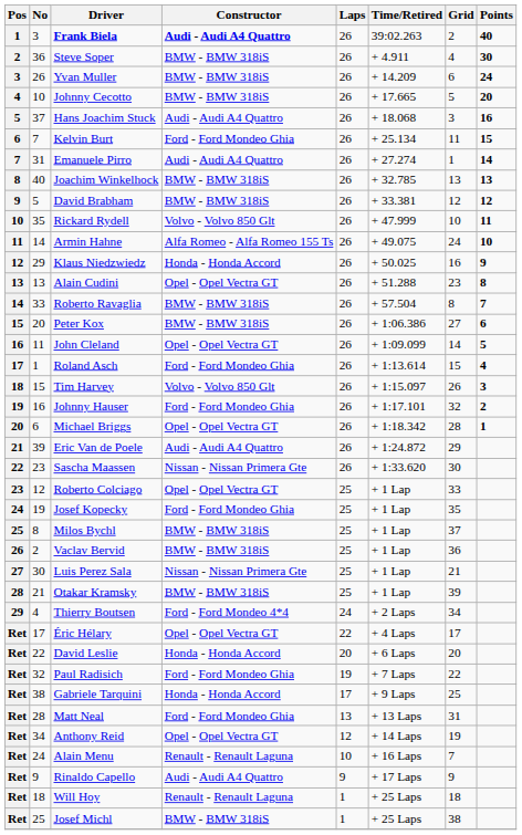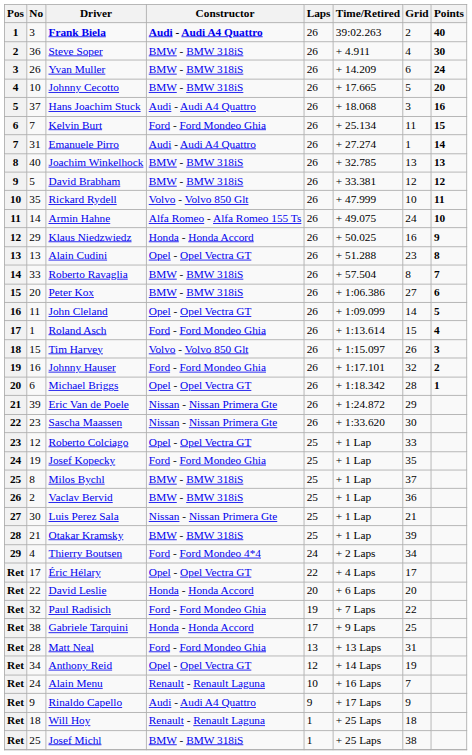 <table class="wikitable" style="font-size: 85%;">
 <tr>
 <th>Pos</th>
 <th>No</th>
 <th>Driver</th>
 <th>Constructor</th>
 <th>Laps</th>
 <th>Time/Retired</th>
 <th>Grid</th>
 <th>Points</th>
 </tr>
 <tr>
 <th>1</th>
 <td>3</td>
 <td> <strong><a href='#'>Frank Biela</a></strong></td>
 <td><strong><a href='#'>Audi</a> - <a href='#'>Audi A4 Quattro</a></strong></td>
 <td>26</td>
 <td>39:02.263</td>
 <td>2</td>
 <td><strong>40</strong></td>
 </tr>
 <tr>
 <th>2</th>
 <td>36</td>
 <td> <a href='#'>Steve Soper</a></td>
 <td><a href='#'>BMW</a> - <a href='#'>BMW 318iS</a></td>
 <td>26</td>
 <td>+ 4.911</td>
 <td>4</td>
 <td><strong>30</strong></td>
 </tr>
 <tr>
 <th>3</th>
 <td>26</td>
 <td> <a href='#'>Yvan Muller</a></td>
 <td><a href='#'>BMW</a> - <a href='#'>BMW 318iS</a></td>
 <td>26</td>
 <td>+ 14.209</td>
 <td>6</td>
 <td><strong>24</strong></td>
 </tr>
 <tr>
 <th>4</th>
 <td>10</td>
 <td> <a href='#'>Johnny Cecotto</a></td>
 <td><a href='#'>BMW</a> - <a href='#'>BMW 318iS</a></td>
 <td>26</td>
 <td>+ 17.665</td>
 <td>5</td>
 <td><strong>20</strong></td>
 </tr>
 <tr>
 <th>5</th>
 <td>37</td>
 <td> <a href='#'>Hans Joachim Stuck</a></td>
 <td><a href='#'>Audi</a> - <a href='#'>Audi A4 Quattro</a></td>
 <td>26</td>
 <td>+ 18.068</td>
 <td>3</td>
 <td><strong>16</strong></td>
 </tr>
 <tr>
 <th>6</th>
 <td>7</td>
 <td> <a href='#'>Kelvin Burt</a></td>
 <td><a href='#'>Ford</a> - <a href='#'>Ford Mondeo Ghia</a></td>
 <td>26</td>
 <td>+ 25.134</td>
 <td>11</td>
 <td><strong>15</strong></td>
 </tr>
 <tr>
 <th>7</th>
 <td>31</td>
 <td> <a href='#'>Emanuele Pirro</a></td>
 <td><a href='#'>Audi</a> - <a href='#'>Audi A4 Quattro</a></td>
 <td>26</td>
 <td>+ 27.274</td>
 <td>1</td>
 <td><strong>14</strong></td>
 </tr>
 <tr>
 <th>8</th>
 <td>40</td>
 <td> <a href='#'>Joachim Winkelhock</a></td>
 <td><a href='#'>BMW</a> - <a href='#'>BMW 318iS</a></td>
 <td>26</td>
 <td>+ 32.785</td>
 <td>13</td>
 <td><strong>13</strong></td>
 </tr>
 <tr>
 <th>9</th>
 <td>5</td>
 <td> <a href='#'>David Brabham</a></td>
 <td><a href='#'>BMW</a> - <a href='#'>BMW 318iS</a></td>
 <td>26</td>
 <td>+ 33.381</td>
 <td>12</td>
 <td><strong>12</strong></td>
 </tr>
 <tr>
 <th>10</th>
 <td>35</td>
 <td> <a href='#'>Rickard Rydell</a></td>
 <td><a href='#'>Volvo</a> - <a href='#'>Volvo 850 Glt</a></td>
 <td>26</td>
 <td>+ 47.999</td>
 <td>10</td>
 <td><strong>11</strong></td>
 </tr>
 <tr>
 <th>11</th>
 <td>14</td>
 <td> <a href='#'>Armin Hahne</a></td>
 <td><a href='#'>Alfa Romeo</a> - <a href='#'>Alfa Romeo 155 Ts</a></td>
 <td>26</td>
 <td>+ 49.075</td>
 <td>24</td>
 <td><strong>10</strong></td>
 </tr>
 <tr>
 <th>12</th>
 <td>29</td>
 <td> <a href='#'>Klaus Niedzwiedz</a></td>
 <td><a href='#'>Honda</a> - <a href='#'>Honda Accord</a></td>
 <td>26</td>
 <td>+ 50.025</td>
 <td>16</td>
 <td><strong>9</strong></td>
 </tr>
 <tr>
 <th>13</th>
 <td>13</td>
 <td> <a href='#'>Alain Cudini</a></td>
 <td><a href='#'>Opel</a> - <a href='#'>Opel Vectra GT</a></td>
 <td>26</td>
 <td>+ 51.288</td>
 <td>23</td>
 <td><strong>8</strong></td>
 </tr>
 <tr>
 <th>14</th>
 <td>33</td>
 <td> <a href='#'>Roberto Ravaglia</a></td>
 <td><a href='#'>BMW</a> - <a href='#'>BMW 318iS</a></td>
 <td>26</td>
 <td>+ 57.504</td>
 <td>8</td>
 <td><strong>7</strong></td>
 </tr>
 <tr>
 <th>15</th>
 <td>20</td>
 <td> <a href='#'>Peter Kox</a></td>
 <td><a href='#'>BMW</a> - <a href='#'>BMW 318iS</a></td>
 <td>26</td>
 <td>+ 1:06.386</td>
 <td>27</td>
 <td><strong>6</strong></td>
 </tr>
 <tr>
 <th>16</th>
 <td>11</td>
 <td> <a href='#'>John Cleland</a></td>
 <td><a href='#'>Opel</a> - <a href='#'>Opel Vectra GT</a></td>
 <td>26</td>
 <td>+ 1:09.099</td>
 <td>14</td>
 <td><strong>5</strong></td>
 </tr>
 <tr>
 <th>17</th>
 <td>1</td>
 <td> <a href='#'>Roland Asch</a></td>
 <td><a href='#'>Ford</a> - <a href='#'>Ford Mondeo Ghia</a></td>
 <td>26</td>
 <td>+ 1:13.614</td>
 <td>15</td>
 <td><strong>4</strong></td>
 </tr>
 <tr>
 <th>18</th>
 <td>15</td>
 <td> <a href='#'>Tim Harvey</a></td>
 <td><a href='#'>Volvo</a> - <a href='#'>Volvo 850 Glt</a></td>
 <td>26</td>
 <td>+ 1:15.097</td>
 <td>26</td>
 <td><strong>3</strong></td>
 </tr>
 <tr>
 <th>19</th>
 <td>16</td>
 <td> <a href='#'>Johnny Hauser</a></td>
 <td><a href='#'>Ford</a> - <a href='#'>Ford Mondeo Ghia</a></td>
 <td>26</td>
 <td>+ 1:17.101</td>
 <td>32</td>
 <td><strong>2</strong></td>
 </tr>
 <tr>
 <th>20</th>
 <td>6</td>
 <td> <a href='#'>Michael Briggs</a></td>
 <td><a href='#'>Opel</a> - <a href='#'>Opel Vectra GT</a></td>
 <td>26</td>
 <td>+ 1:18.342</td>
 <td>28</td>
 <td><strong>1</strong></td>
 </tr>
 <tr>
 <th>21</th>
 <td>39</td>
 <td> <a href='#'>Eric Van de Poele</a></td>
-<td><a href='#'>Audi</a> - <a href='#'>Audi A4 Quattro</a></td>
+<td><a href='#'>Nissan</a> - <a href='#'>Nissan Primera Gte</a></td>
 <td>26</td>
 <td>+ 1:24.872</td>
 <td>29</td>
 <td> </td>
 </tr>
 <tr>
 <th>22</th>
 <td>23</td>
 <td> <a href='#'>Sascha Maassen</a></td>
 <td><a href='#'>Nissan</a> - <a href='#'>Nissan Primera Gte</a></td>
 <td>26</td>
 <td>+ 1:33.620</td>
 <td>30</td>
 <td> </td>
 </tr>
 <tr>
 <th>23</th>
 <td>12</td>
 <td> <a href='#'>Roberto Colciago</a></td>
 <td><a href='#'>Opel</a> - <a href='#'>Opel Vectra GT</a></td>
 <td>25</td>
 <td>+ 1 Lap</td>
 <td>33</td>
 <td> </td>
 </tr>
 <tr>
 <th>24</th>
 <td>19</td>
 <td> <a href='#'>Josef Kopecky</a></td>
 <td><a href='#'>Ford</a> - <a href='#'>Ford Mondeo Ghia</a></td>
 <td>25</td>
 <td>+ 1 Lap</td>
 <td>35</td>
 <td> </td>
 </tr>
 <tr>
 <th>25</th>
 <td>8</td>
 <td> <a href='#'>Milos Bychl</a></td>
 <td><a href='#'>BMW</a> - <a href='#'>BMW 318iS</a></td>
 <td>25</td>
 <td>+ 1 Lap</td>
 <td>37</td>
 <td> </td>
 </tr>
 <tr>
 <th>26</th>
 <td>2</td>
 <td> <a href='#'>Vaclav Bervid</a></td>
 <td><a href='#'>BMW</a> - <a href='#'>BMW 318iS</a></td>
 <td>25</td>
 <td>+ 1 Lap</td>
 <td>36</td>
 <td> </td>
 </tr>
 <tr>
 <th>27</th>
 <td>30</td>
 <td> <a href='#'>Luis Perez Sala</a></td>
 <td><a href='#'>Nissan</a> - <a href='#'>Nissan Primera Gte</a></td>
 <td>25</td>
 <td>+ 1 Lap</td>
 <td>21</td>
 <td> </td>
 </tr>
 <tr>
 <th>28</th>
 <td>21</td>
 <td> <a href='#'>Otakar Kramsky</a></td>
 <td><a href='#'>BMW</a> - <a href='#'>BMW 318iS</a></td>
 <td>25</td>
 <td>+ 1 Lap</td>
 <td>39</td>
 <td> </td>
 </tr>
 <tr>
 <th>29</th>
 <td>4</td>
 <td> <a href='#'>Thierry Boutsen</a></td>
 <td><a href='#'>Ford</a> - <a href='#'>Ford Mondeo 4*4</a></td>
 <td>24</td>
 <td>+ 2 Laps</td>
 <td>34</td>
 <td> </td>
 </tr>
 <tr>
 <th>Ret</th>
 <td>17</td>
 <td> <a href='#'>Éric Hélary</a></td>
 <td><a href='#'>Opel</a> - <a href='#'>Opel Vectra GT</a></td>
 <td>22</td>
 <td>+ 4 Laps</td>
 <td>17</td>
 <td> </td>
 </tr>
 <tr>
 <th>Ret</th>
 <td>22</td>
 <td> <a href='#'>David Leslie</a></td>
 <td><a href='#'>Honda</a> - <a href='#'>Honda Accord</a></td>
 <td>20</td>
 <td>+ 6 Laps</td>
 <td>20</td>
 <td> </td>
 </tr>
 <tr>
 <th>Ret</th>
 <td>32</td>
 <td> <a href='#'>Paul Radisich</a></td>
 <td><a href='#'>Ford</a> - <a href='#'>Ford Mondeo Ghia</a></td>
 <td>19</td>
 <td>+ 7 Laps</td>
 <td>22</td>
 <td> </td>
 </tr>
 <tr>
 <th>Ret</th>
 <td>38</td>
 <td> <a href='#'>Gabriele Tarquini</a></td>
 <td><a href='#'>Honda</a> - <a href='#'>Honda Accord</a></td>
 <td>17</td>
 <td>+ 9 Laps</td>
 <td>25</td>
 <td> </td>
 </tr>
 <tr>
 <th>Ret</th>
 <td>28</td>
 <td> <a href='#'>Matt Neal</a></td>
 <td><a href='#'>Ford</a> - <a href='#'>Ford Mondeo Ghia</a></td>
 <td>13</td>
 <td>+ 13 Laps</td>
 <td>31</td>
 <td> </td>
 </tr>
 <tr>
 <th>Ret</th>
 <td>34</td>
 <td> <a href='#'>Anthony Reid</a></td>
 <td><a href='#'>Opel</a> - <a href='#'>Opel Vectra GT</a></td>
 <td>12</td>
 <td>+ 14 Laps</td>
 <td>19</td>
 <td> </td>
 </tr>
 <tr>
 <th>Ret</th>
 <td>24</td>
 <td> <a href='#'>Alain Menu</a></td>
 <td><a href='#'>Renault</a> - <a href='#'>Renault Laguna</a></td>
 <td>10</td>
 <td>+ 16 Laps</td>
 <td>7</td>
 <td> </td>
 </tr>
 <tr>
 <th>Ret</th>
 <td>9</td>
 <td> <a href='#'>Rinaldo Capello</a></td>
 <td><a href='#'>Audi</a> - <a href='#'>Audi A4 Quattro</a></td>
 <td>9</td>
 <td>+ 17 Laps</td>
 <td>9</td>
 <td> </td>
 </tr>
 <tr>
 <th>Ret</th>
 <td>18</td>
 <td> <a href='#'>Will Hoy</a></td>
 <td><a href='#'>Renault</a> - <a href='#'>Renault Laguna</a></td>
 <td>1</td>
 <td>+ 25 Laps</td>
 <td>18</td>
 <td> </td>
 </tr>
 <tr>
 <th>Ret</th>
 <td>25</td>
 <td> <a href='#'>Josef Michl</a></td>
 <td><a href='#'>BMW</a> - <a href='#'>BMW 318iS</a></td>
 <td>1</td>
 <td>+ 25 Laps</td>
 <td>38</td>
 <td> </td>
 </tr>
 <tr>
 </tr>
 </table>
